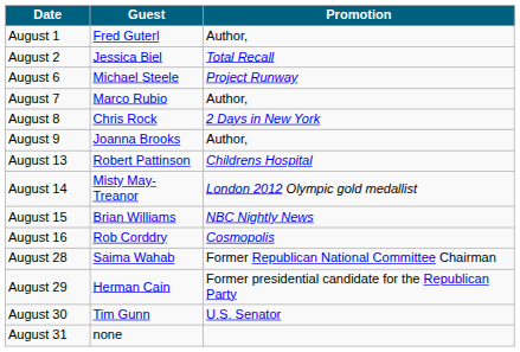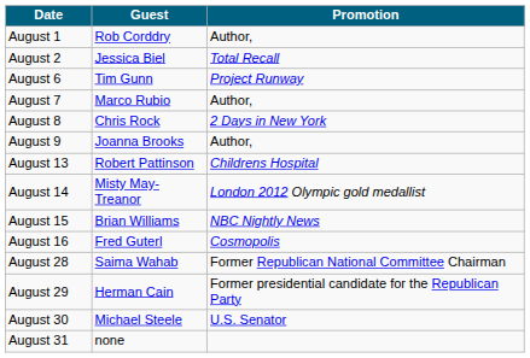 <table class="wikitable" width="100%">
 <tr bgcolor="#CCCCCC">
 <th width="15%" style="background:#006080; color:#FFFFFF">Date</th>
 <th width="20%" style="background:#006080; color:#FFFFFF">Guest</th>
 <th width="55%" style="background:#006080; color:#FFFFFF">Promotion</th>
 </tr>
 <tr>
 <td>August 1</td>
-<td><a href='#'>Fred Guterl</a></td>
+<td><a href='#'>Rob Corddry</a></td>
 <td>Author, </td>
 </tr>
 <tr>
 <td>August 2</td>
 <td><a href='#'>Jessica Biel</a></td>
 <td><em><a href='#'>Total Recall</a></em></td>
 </tr>
 <tr>
 <td>August 6</td>
-<td><a href='#'>Michael Steele</a></td>
+<td><a href='#'>Tim Gunn</a></td>
 <td><em><a href='#'>Project Runway</a></em></td>
 </tr>
 <tr>
 <td>August 7</td>
 <td><a href='#'>Marco Rubio</a></td>
 <td>Author, </td>
 </tr>
 <tr>
 <td>August 8</td>
 <td><a href='#'>Chris Rock</a></td>
 <td><em><a href='#'>2 Days in New York</a></em></td>
 </tr>
 <tr>
 <td>August 9</td>
 <td><a href='#'>Joanna Brooks</a></td>
 <td>Author, </td>
 </tr>
 <tr>
 <td>August 13</td>
 <td><a href='#'>Robert Pattinson</a></td>
 <td><em><a href='#'>Childrens Hospital</a></em></td>
 </tr>
 <tr>
 <td>August 14</td>
 <td><a href='#'>Misty May-Treanor</a></td>
 <td><em><a href='#'>London 2012</a> Olympic gold medallist</em></td>
 </tr>
 <tr>
 <td>August 15</td>
 <td><a href='#'>Brian Williams</a></td>
 <td><em><a href='#'>NBC Nightly News</a></em></td>
 </tr>
 <tr>
 <td>August 16</td>
-<td><a href='#'>Rob Corddry</a></td>
+<td><a href='#'>Fred Guterl</a></td>
 <td><em><a href='#'>Cosmopolis</a></em></td>
 </tr>
 <tr>
 <td>August 28</td>
 <td><a href='#'>Saima Wahab</a></td>
 <td>Former <a href='#'>Republican National Committee</a> Chairman</td>
 </tr>
 <tr>
 <td>August 29</td>
 <td><a href='#'>Herman Cain</a></td>
 <td>Former presidential candidate for the <a href='#'>Republican Party</a></td>
 </tr>
 <tr>
 <td>August 30</td>
-<td><a href='#'>Tim Gunn</a></td>
+<td><a href='#'>Michael Steele</a></td>
 <td><a href='#'>U.S. Senator</a></td>
 </tr>
 <tr>
 <td>August 31</td>
 <td>none</td>
 <td></td>
 </tr>
 </table>
